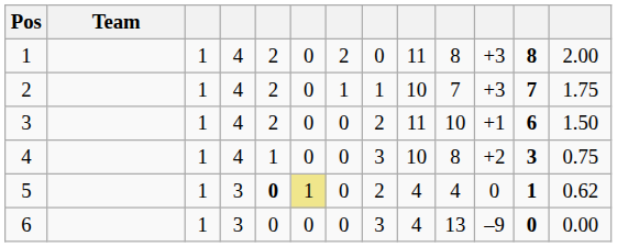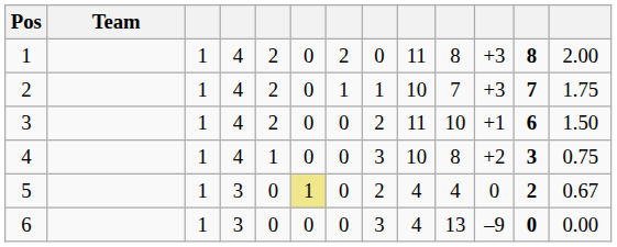 <table class="wikitable sortable" width=72% style="text-align:center; font-size: 95%">
 <tr>
 <th width=25>Pos</th>
 <th width=125>Team</th>
 <th width=25></th>
 <th width="25"></th>
 <th width="25"></th>
 <th width="25"></th>
 <th width="25"></th>
 <th width="25"></th>
 <th width="25"></th>
 <th width="25"></th>
 <th width="25"></th>
 <th width="25"></th>
 <th width=45></th>
 </tr>
 <tr>
 <td>1</td>
 <td style="text-align:left;"></td>
 <td>1</td>
 <td>4</td>
 <td>2</td>
 <td>0</td>
 <td>2</td>
 <td>0</td>
 <td>11</td>
 <td>8</td>
 <td>+3</td>
 <td><strong>8</strong></td>
 <td>2.00</td>
 </tr>
 <tr>
 <td>2</td>
 <td style="text-align:left;"></td>
 <td>1</td>
 <td>4</td>
 <td>2</td>
 <td>0</td>
 <td>1</td>
 <td>1</td>
 <td>10</td>
 <td>7</td>
 <td>+3</td>
 <td><strong>7</strong></td>
 <td>1.75</td>
 </tr>
 <tr>
 <td>3</td>
 <td style="text-align:left;"></td>
 <td>1</td>
 <td>4</td>
 <td>2</td>
 <td>0</td>
 <td>0</td>
 <td>2</td>
 <td>11</td>
 <td>10</td>
 <td>+1</td>
 <td><strong>6</strong></td>
 <td>1.50</td>
 </tr>
 <tr>
 <td>4</td>
 <td style="text-align:left;"></td>
 <td>1</td>
 <td>4</td>
 <td>1</td>
 <td>0</td>
 <td>0</td>
 <td>3</td>
 <td>10</td>
 <td>8</td>
 <td>+2</td>
 <td><strong>3</strong></td>
 <td>0.75</td>
 </tr>
 <tr>
 <td>5</td>
 <td style="text-align:left;"></td>
 <td>1</td>
 <td>3</td>
-<td><strong>0</strong></td>
+<td>0</td>
 <td style="background: khaki;">1</td>
 <td>0</td>
 <td>2</td>
 <td>4</td>
 <td>4</td>
 <td>0</td>
-<td><strong>1</strong></td>
-<td>0.62</td>
+<td><strong>2</strong></td>
+<td>0.67</td>
 </tr>
 <tr>
 <td>6</td>
 <td style="text-align:left;"></td>
 <td>1</td>
 <td>3</td>
 <td>0</td>
 <td>0</td>
 <td>0</td>
 <td>3</td>
 <td>4</td>
 <td>13</td>
 <td>–9</td>
 <td><strong>0</strong></td>
 <td>0.00</td>
 </tr>
 </table>
